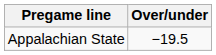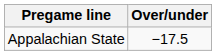 <table class="wikitable">
 <tr align="center">
 <th style=>Pregame line</th>
 <th style=>Over/under</th>
 </tr>
 <tr align="center">
 <td>Appalachian State</td>
-<td>−19.5</td>
+<td>−17.5</td>
 </tr>
 </table>
